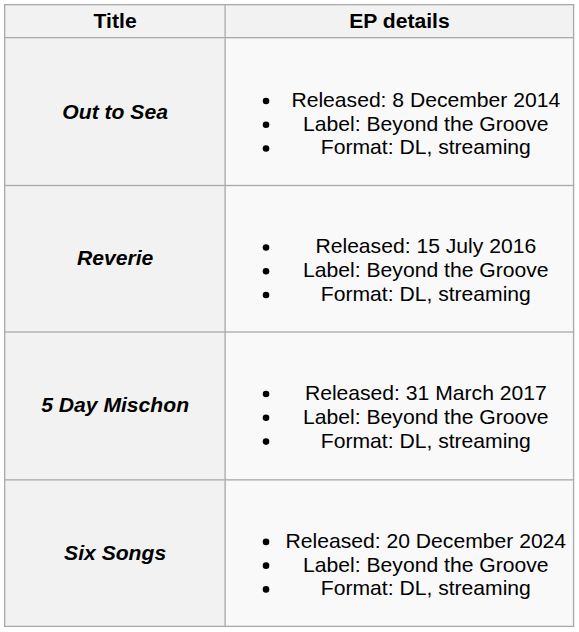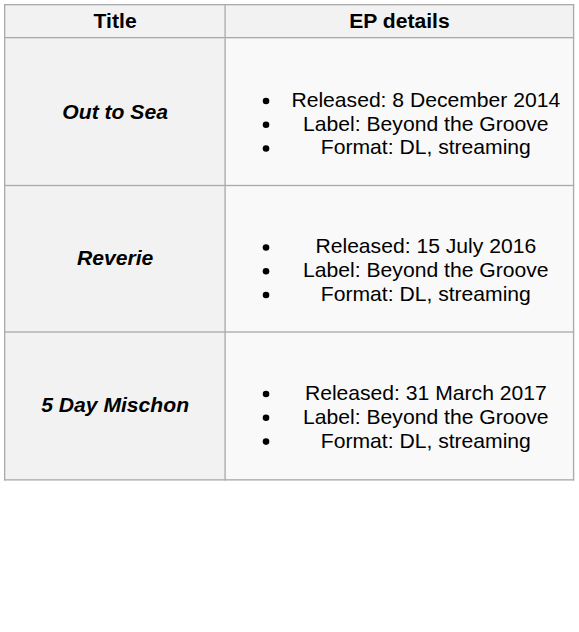 <table class="wikitable plainrowheaders" style="text-align:center;">
 <tr>
 <th scope="col" style="width:10em;">Title</th>
 <th scope="col" style="width:16em;">EP details</th>
 </tr>
 <tr>
 <th scope="row"><em>Out to Sea</em><br></th>
 <td><br><ul><li>Released: 8 December 2014</li><li>Label: Beyond the Groove</li><li>Format: DL, streaming</li></ul></td>
 </tr>
 <tr>
 <th scope="row"><em>Reverie</em></th>
 <td><br><ul><li>Released: 15 July 2016</li><li>Label: Beyond the Groove</li><li>Format: DL, streaming</li></ul></td>
 </tr>
 <tr>
 <th scope="row"><em>5 Day Mischon</em></th>
 <td><br><ul><li>Released: 31 March 2017</li><li>Label: Beyond the Groove</li><li>Format: DL, streaming</li></ul></td>
 </tr>
-<tr>
-<th scope="row"><em>Six Songs</em></th>
-<td><br><ul><li>Released: 20 December 2024</li><li>Label: Beyond the Groove</li><li>Format: DL, streaming</li></ul></td>
-</tr>
 </table>
